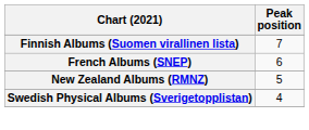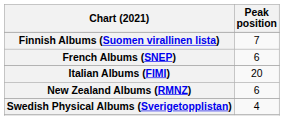 <table class="wikitable sortable plainrowheaders" style="text-align:center">
 <tr>
 <th scope="col">Chart (2021)</th>
 <th scope="col">Peak<br>position</th>
 </tr>
 <tr>
 </tr>
 <tr>
 </tr>
 <tr>
 </tr>
 <tr>
 </tr>
 <tr>
 </tr>
 <tr>
 </tr>
 <tr>
 </tr>
 <tr>
 <th scope="row">Finnish Albums (<a href='#'>Suomen virallinen lista</a>)</th>
 <td>7</td>
 </tr>
 <tr>
 <th scope="row">French Albums (<a href='#'>SNEP</a>)</th>
 <td>6</td>
 </tr>
 <tr>
 </tr>
 <tr>
 </tr>
 <tr>
 </tr>
 <tr>
+<th scope="row">Italian Albums (<a href='#'>FIMI</a>)</th>
+<td>20</td>
+</tr>
+<tr>
 <th scope="row">New Zealand Albums (<a href='#'>RMNZ</a>)</th>
-<td>5</td>
+<td>6</td>
 </tr>
 <tr>
 </tr>
 <tr>
 </tr>
 <tr>
 </tr>
 <tr>
 </tr>
 <tr>
 <th scope="row">Swedish Physical Albums (<a href='#'>Sverigetopplistan</a>)</th>
 <td>4</td>
 </tr>
 <tr>
 </tr>
 <tr>
 </tr>
 <tr>
 </tr>
 <tr>
 </tr>
 <tr>
 </tr>
 </table>
